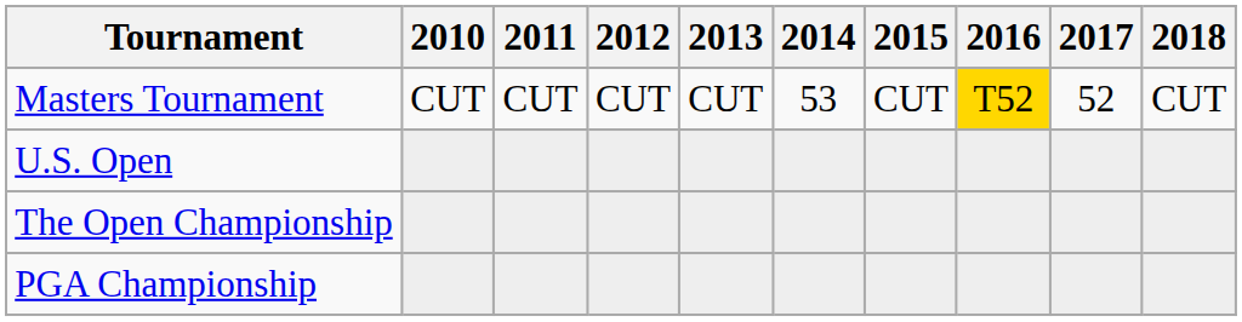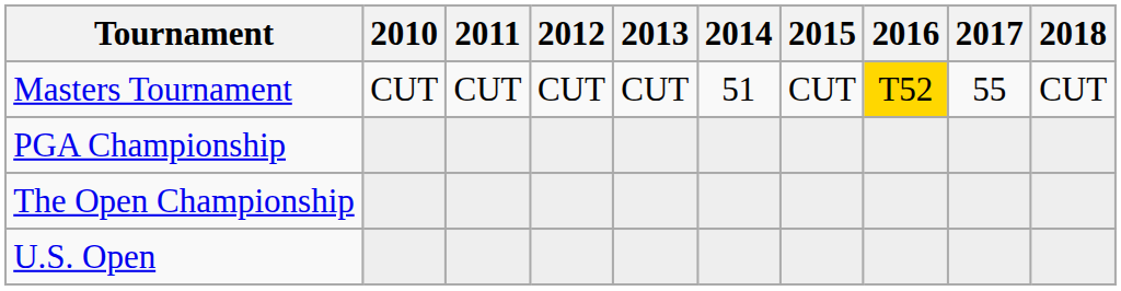 <table class="wikitable" style="font-size:95%;text-align:center;">
 <tr>
 <th>Tournament</th>
 <th>2010</th>
 <th>2011</th>
 <th>2012</th>
 <th>2013</th>
 <th>2014</th>
 <th>2015</th>
 <th>2016</th>
 <th>2017</th>
 <th>2018</th>
 </tr>
 <tr>
 <td align=left><a href='#'>Masters Tournament</a></td>
 <td>CUT</td>
 <td>CUT</td>
 <td>CUT</td>
 <td>CUT</td>
-<td>53</td>
+<td>51</td>
 <td>CUT</td>
 <td style="background: gold;">T52</td>
-<td>52</td>
+<td>55</td>
 <td>CUT</td>
 </tr>
 <tr>
-<td align=left><a href='#'>U.S. Open</a></td>
+<td align=left><a href='#'>PGA Championship</a></td>
 <td style="background:#eeeeee;"></td>
 <td style="background:#eeeeee;"></td>
 <td style="background:#eeeeee;"></td>
 <td style="background:#eeeeee;"></td>
 <td style="background:#eeeeee;"></td>
 <td style="background:#eeeeee;"></td>
 <td style="background:#eeeeee;"></td>
 <td style="background:#eeeeee;"></td>
 <td style="background:#eeeeee;"></td>
 </tr>
 <tr>
 <td align=left><a href='#'>The Open Championship</a></td>
 <td style="background:#eeeeee;"></td>
 <td style="background:#eeeeee;"></td>
 <td style="background:#eeeeee;"></td>
 <td style="background:#eeeeee;"></td>
 <td style="background:#eeeeee;"></td>
 <td style="background:#eeeeee;"></td>
 <td style="background:#eeeeee;"></td>
 <td style="background:#eeeeee;"></td>
 <td style="background:#eeeeee;"></td>
 </tr>
 <tr>
-<td align=left><a href='#'>PGA Championship</a></td>
+<td align=left><a href='#'>U.S. Open</a></td>
 <td style="background:#eeeeee;"></td>
 <td style="background:#eeeeee;"></td>
 <td style="background:#eeeeee;"></td>
 <td style="background:#eeeeee;"></td>
 <td style="background:#eeeeee;"></td>
 <td style="background:#eeeeee;"></td>
 <td style="background:#eeeeee;"></td>
 <td style="background:#eeeeee;"></td>
 <td style="background:#eeeeee;"></td>
 </tr>
 </table>
